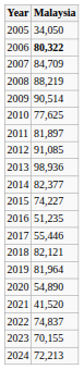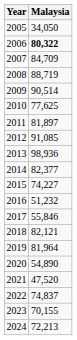 <table class="wikitable">
 <tr>
 <th>Year</th>
 <th>Malaysia</th>
 </tr>
 <tr>
 <td>2005</td>
 <td>34,050</td>
 </tr>
 <tr>
 <td>2006</td>
 <td><strong>80,322</strong></td>
 </tr>
 <tr>
 <td>2007</td>
 <td>84,709</td>
 </tr>
 <tr>
 <td>2008</td>
-<td>88,219</td>
+<td>88,719</td>
 </tr>
 <tr>
 <td>2009</td>
 <td>90,514</td>
 </tr>
 <tr>
 <td>2010</td>
 <td>77,625</td>
 </tr>
 <tr>
 <td>2011</td>
 <td>81,897</td>
 </tr>
 <tr>
 <td>2012</td>
 <td>91,085</td>
 </tr>
 <tr>
 <td>2013</td>
 <td>98,936</td>
 </tr>
 <tr>
 <td>2014</td>
 <td>82,377</td>
 </tr>
 <tr>
 <td>2015</td>
 <td>74,227</td>
 </tr>
 <tr>
 <td>2016</td>
-<td>51,235</td>
+<td>51,232</td>
 </tr>
 <tr>
 <td>2017</td>
-<td>55,446</td>
+<td>55,846</td>
 </tr>
 <tr>
 <td>2018</td>
 <td>82,121</td>
 </tr>
 <tr>
 <td>2019</td>
 <td>81,964</td>
 </tr>
 <tr>
 <td>2020</td>
 <td>54,890</td>
 </tr>
 <tr>
 <td>2021</td>
-<td>41,520</td>
+<td>47,520</td>
 </tr>
 <tr>
 <td>2022</td>
 <td>74,837</td>
 </tr>
 <tr>
 <td>2023</td>
 <td>70,155</td>
 </tr>
 <tr>
 <td>2024</td>
 <td>72,213</td>
 </tr>
 </table>
